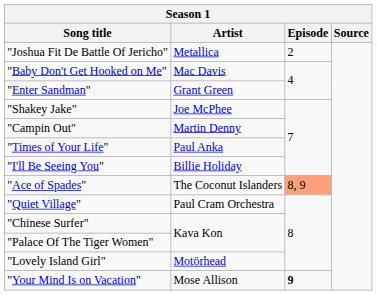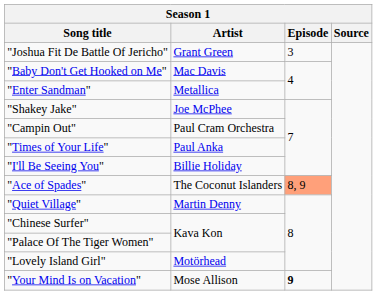 <table class="wikitable">
 <tr>
 <th colspan="4">Season 1</th>
 </tr>
 <tr>
 <th>Song title</th>
 <th>Artist</th>
 <th>Episode</th>
 <th>Source</th>
 </tr>
 <tr>
 <td>"Joshua Fit De Battle Of Jericho"</td>
-<td><a href='#'>Metallica</a></td>
-<td>2</td>
+<td><a href='#'>Grant Green</a></td>
+<td>3</td>
 <td rowspan="13"></td>
 </tr>
 <tr>
 <td>"<a href='#'>Baby Don't Get Hooked on Me</a>"</td>
 <td><a href='#'>Mac Davis</a></td>
 <td rowspan="2">4</td>
 </tr>
 <tr>
 <td>"<a href='#'>Enter Sandman</a>"</td>
-<td><a href='#'>Grant Green</a></td>
+<td><a href='#'>Metallica</a></td>
 </tr>
 <tr>
 <td>"Shakey Jake"</td>
 <td><a href='#'>Joe McPhee</a></td>
 <td rowspan="4">7</td>
 </tr>
 <tr>
 <td>"Campin Out"</td>
-<td><a href='#'>Martin Denny</a></td>
+<td>Paul Cram Orchestra</td>
 </tr>
 <tr>
 <td>"<a href='#'>Times of Your Life</a>"</td>
 <td><a href='#'>Paul Anka</a></td>
 </tr>
 <tr>
 <td>"<a href='#'>I'll Be Seeing You</a>"</td>
 <td><a href='#'>Billie Holiday</a></td>
 </tr>
 <tr>
 <td>"<a href='#'>Ace of Spades</a>"</td>
 <td>The Coconut Islanders</td>
 <td style="background: lightsalmon;">8, 9</td>
 </tr>
 <tr>
 <td>"<a href='#'>Quiet Village</a>"</td>
-<td>Paul Cram Orchestra</td>
+<td><a href='#'>Martin Denny</a></td>
 <td rowspan="4">8</td>
 </tr>
 <tr>
 <td>"Chinese Surfer"</td>
 <td rowspan="2">Kava Kon</td>
 </tr>
 <tr>
 <td>"Palace Of The Tiger Women"</td>
 </tr>
 <tr>
 <td>"Lovely Island Girl"</td>
 <td><a href='#'>Motörhead</a></td>
 </tr>
 <tr>
 <td>"<a href='#'>Your Mind Is on Vacation</a>"</td>
 <td>Mose Allison</td>
 <td><strong>9</strong></td>
 </tr>
 </table>
